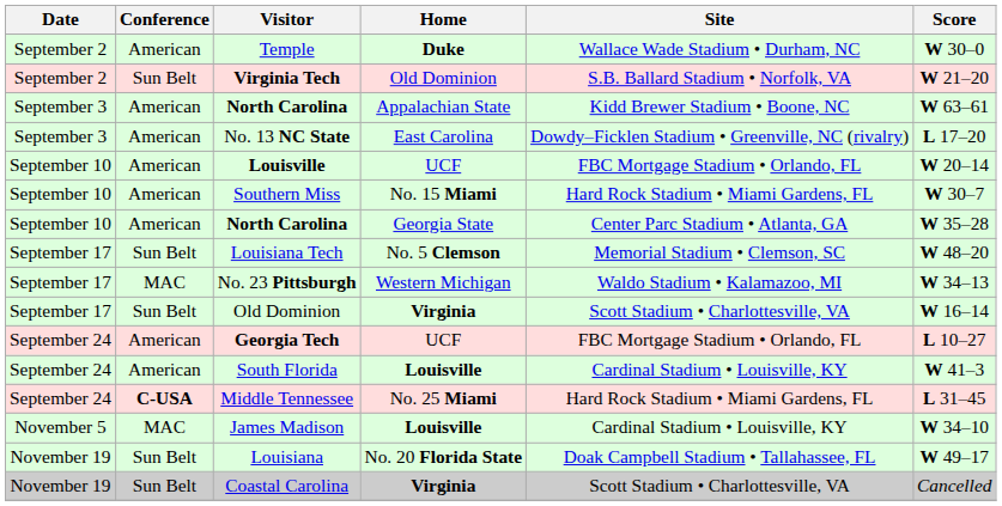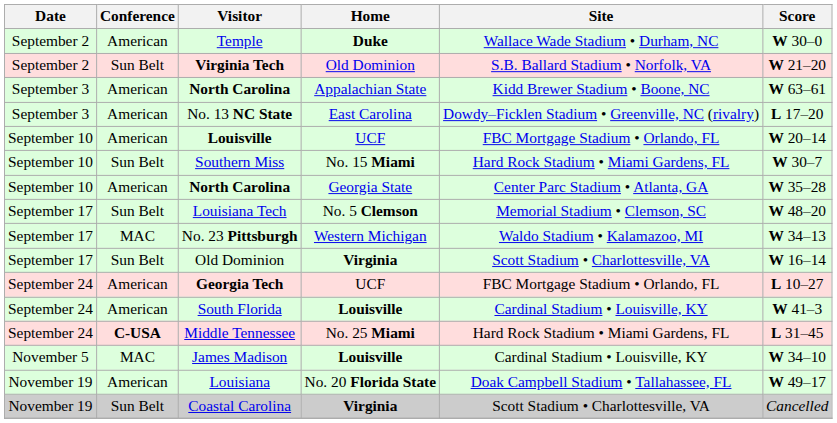 <table class="wikitable" style="text-align:center">
 <tr>
 <th>Date</th>
 <th>Conference</th>
 <th>Visitor</th>
 <th>Home</th>
 <th>Site</th>
 <th>Score</th>
 </tr>
 <tr style="background:#DDFFDD;">
 <td>September 2</td>
 <td>American</td>
 <td><a href='#'>Temple</a></td>
 <td><strong>Duke</strong></td>
 <td><a href='#'>Wallace Wade Stadium</a> • <a href='#'>Durham, NC</a></td>
 <td><strong>W</strong> 30–0</td>
 </tr>
 <tr style="background:#FFDDDD;">
 <td>September 2</td>
 <td>Sun Belt</td>
 <td><strong>Virginia Tech</strong></td>
 <td><a href='#'>Old Dominion</a></td>
 <td><a href='#'>S.B. Ballard Stadium</a> • <a href='#'>Norfolk, VA</a></td>
 <td><strong>W</strong> 21–20</td>
 </tr>
 <tr style="background:#DDFFDD;">
 <td>September 3</td>
 <td>American</td>
 <td><strong>North Carolina</strong></td>
 <td><a href='#'>Appalachian State</a></td>
 <td><a href='#'>Kidd Brewer Stadium</a> • <a href='#'>Boone, NC</a></td>
 <td><strong>W</strong> 63–61</td>
 </tr>
 <tr style="background:#DDFFDD;">
 <td>September 3</td>
 <td>American</td>
 <td>No. 13 <strong>NC State</strong></td>
 <td><a href='#'>East Carolina</a></td>
 <td><a href='#'>Dowdy–Ficklen Stadium</a> • <a href='#'>Greenville, NC</a> (<a href='#'>rivalry</a>)</td>
 <td><strong>L</strong> 17–20</td>
 </tr>
 <tr style="background:#DDFFDD;">
 <td>September 10</td>
 <td>American</td>
 <td><strong>Louisville</strong></td>
 <td><a href='#'>UCF</a></td>
 <td><a href='#'>FBC Mortgage Stadium</a> • <a href='#'>Orlando, FL</a></td>
 <td><strong>W</strong> 20–14</td>
 </tr>
 <tr style="background:#DDFFDD;">
 <td>September 10</td>
-<td>American</td>
+<td>Sun Belt</td>
 <td><a href='#'>Southern Miss</a></td>
 <td>No. 15 <strong>Miami</strong></td>
 <td><a href='#'>Hard Rock Stadium</a> • <a href='#'>Miami Gardens, FL</a></td>
 <td><strong>W</strong> 30–7</td>
 </tr>
 <tr style="background:#DDFFDD;">
 <td>September 10</td>
 <td>American</td>
 <td><strong>North Carolina</strong></td>
 <td><a href='#'>Georgia State</a></td>
 <td><a href='#'>Center Parc Stadium</a> • <a href='#'>Atlanta, GA</a></td>
 <td><strong>W</strong> 35–28</td>
 </tr>
 <tr style="background:#DDFFDD;">
 <td>September 17</td>
 <td>Sun Belt</td>
 <td><a href='#'>Louisiana Tech</a></td>
 <td>No. 5 <strong>Clemson</strong></td>
 <td><a href='#'>Memorial Stadium</a> • <a href='#'>Clemson, SC</a></td>
 <td><strong>W</strong> 48–20</td>
 </tr>
 <tr style="background:#DDFFDD;">
 <td>September 17</td>
 <td>MAC</td>
 <td>No. 23 <strong>Pittsburgh</strong></td>
 <td><a href='#'>Western Michigan</a></td>
 <td><a href='#'>Waldo Stadium</a> • <a href='#'>Kalamazoo, MI</a></td>
 <td><strong>W</strong> 34–13</td>
 </tr>
 <tr style="background:#DDFFDD;">
 <td>September 17</td>
 <td>Sun Belt</td>
 <td>Old Dominion</td>
 <td><strong>Virginia</strong></td>
 <td><a href='#'>Scott Stadium</a> • <a href='#'>Charlottesville, VA</a></td>
 <td><strong>W</strong> 16–14</td>
 </tr>
 <tr style="background:#FFDDDD;">
 <td>September 24</td>
 <td>American</td>
 <td><strong>Georgia Tech</strong></td>
 <td>UCF</td>
 <td>FBC Mortgage Stadium • Orlando, FL</td>
 <td><strong>L</strong> 10–27</td>
 </tr>
 <tr style="background:#DDFFDD;">
 <td>September 24</td>
 <td>American</td>
 <td><a href='#'>South Florida</a></td>
 <td><strong>Louisville</strong></td>
 <td><a href='#'>Cardinal Stadium</a> • <a href='#'>Louisville, KY</a></td>
 <td><strong>W</strong> 41–3</td>
 </tr>
 <tr style="background:#FFDDDD;">
 <td>September 24</td>
 <td><strong>C-USA</strong></td>
 <td><a href='#'>Middle Tennessee</a></td>
 <td>No. 25 <strong>Miami</strong></td>
 <td>Hard Rock Stadium • Miami Gardens, FL</td>
 <td><strong>L</strong> 31–45</td>
 </tr>
 <tr style="background:#DDFFDD;">
 <td>November 5</td>
 <td>MAC</td>
 <td><a href='#'>James Madison</a></td>
 <td><strong>Louisville</strong></td>
 <td>Cardinal Stadium • Louisville, KY</td>
 <td><strong>W</strong> 34–10</td>
 </tr>
 <tr style="background:#DDFFDD;">
 <td>November 19</td>
-<td>Sun Belt</td>
+<td>American</td>
 <td><a href='#'>Louisiana</a></td>
 <td>No. 20 <strong>Florida State</strong></td>
 <td><a href='#'>Doak Campbell Stadium</a> • <a href='#'>Tallahassee, FL</a></td>
 <td><strong>W</strong> 49–17</td>
 </tr>
 <tr style="background:#CCCCCC;">
 <td>November 19</td>
 <td>Sun Belt</td>
 <td><a href='#'>Coastal Carolina</a></td>
 <td><strong>Virginia</strong></td>
 <td>Scott Stadium • Charlottesville, VA</td>
 <td><em>Cancelled</em></td>
 </tr>
 <tr>
 </tr>
 </table>
